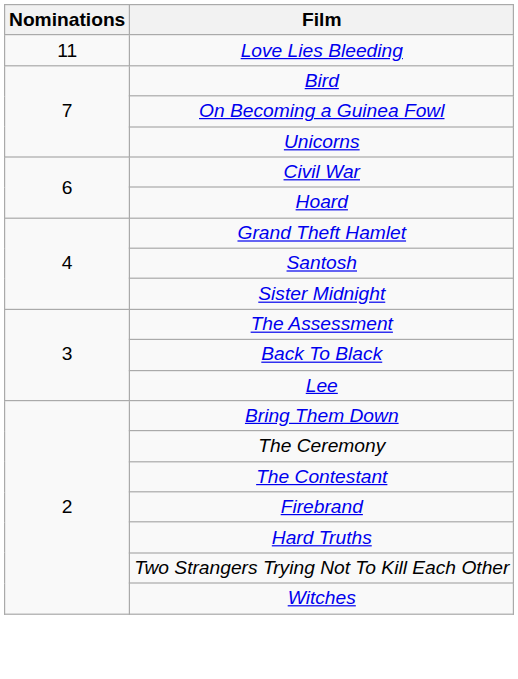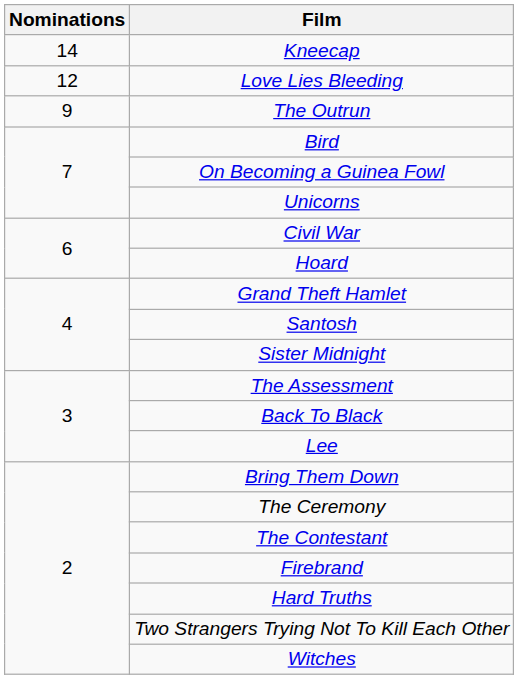 <table class="wikitable plainrowheaders" style="text-align:center;">
 <tr>
 <th scope="col" style="width:55px;">Nominations</th>
 <th scope="col" style="text-align:center;">Film</th>
 </tr>
 <tr>
-<td>11</td>
+<td>14</td>
+<td><em><a href='#'>Kneecap</a></em></td>
+</tr>
+<tr>
+<td>12</td>
 <td><em><a href='#'>Love Lies Bleeding</a></em></td>
+</tr>
+<tr>
+<td>9</td>
+<td><em><a href='#'>The Outrun</a></em></td>
 </tr>
 <tr>
 <td rowspan="3">7</td>
 <td><em><a href='#'>Bird</a></em></td>
 </tr>
 <tr>
 <td><em><a href='#'>On Becoming a Guinea Fowl</a></em></td>
 </tr>
 <tr>
 <td><em><a href='#'>Unicorns</a></em></td>
 </tr>
 <tr>
 <td rowspan="2">6</td>
 <td><em><a href='#'>Civil War</a></em></td>
 </tr>
 <tr>
 <td><em><a href='#'>Hoard</a></em></td>
 </tr>
 <tr>
 <td rowspan="3">4</td>
 <td><em><a href='#'>Grand Theft Hamlet</a></em></td>
 </tr>
 <tr>
 <td><em><a href='#'>Santosh</a></em></td>
 </tr>
 <tr>
 <td><em><a href='#'>Sister Midnight</a></em></td>
 </tr>
 <tr>
 <td rowspan="3">3</td>
 <td><em><a href='#'>The Assessment</a></em></td>
 </tr>
 <tr>
 <td><em><a href='#'>Back To Black</a></em></td>
 </tr>
 <tr>
 <td><em><a href='#'>Lee</a></em></td>
 </tr>
 <tr>
 <td rowspan="7">2</td>
 <td><em><a href='#'>Bring Them Down</a></em></td>
 </tr>
 <tr>
 <td><em>The Ceremony</em></td>
 </tr>
 <tr>
 <td><em><a href='#'>The Contestant</a></em></td>
 </tr>
 <tr>
 <td><em><a href='#'>Firebrand</a></em></td>
 </tr>
 <tr>
 <td><em><a href='#'>Hard Truths</a></em></td>
 </tr>
 <tr>
 <td><em>Two Strangers Trying Not To Kill Each Other</em></td>
 </tr>
 <tr>
 <td><em><a href='#'>Witches</a></em></td>
 </tr>
 </table>
